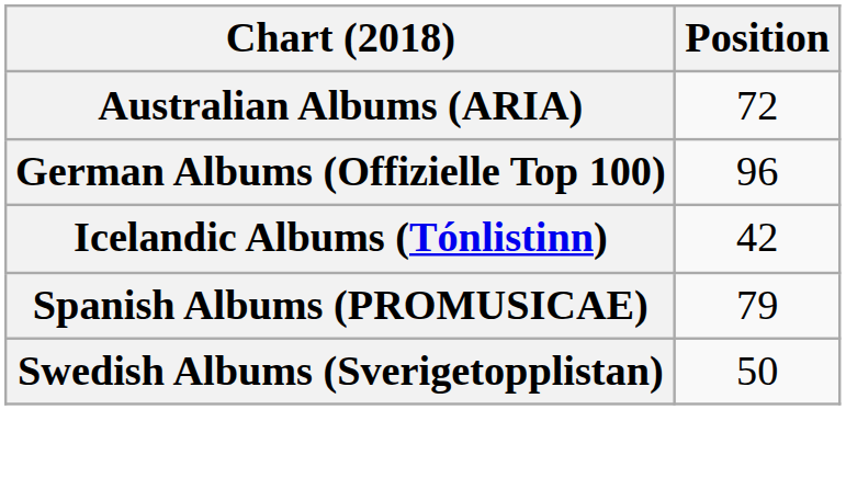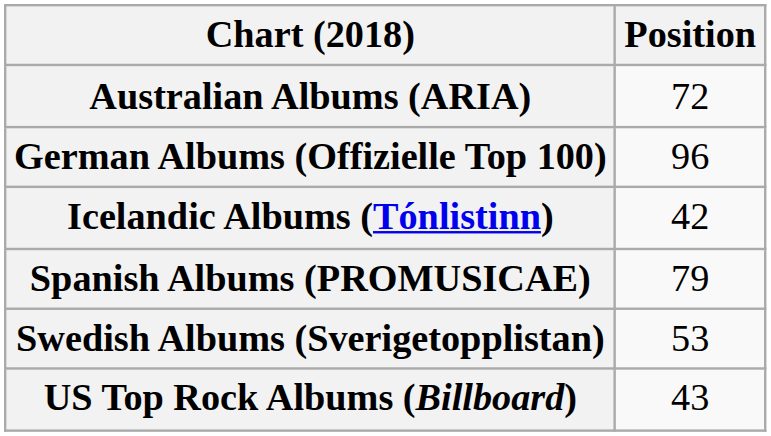 <table class="wikitable sortable plainrowheaders" style="text-align:center">
 <tr>
 <th scope="col">Chart (2018)</th>
 <th scope="col">Position</th>
 </tr>
 <tr>
 <th scope="row">Australian Albums (ARIA)</th>
 <td>72</td>
 </tr>
 <tr>
 <th scope="row">German Albums (Offizielle Top 100)</th>
 <td>96</td>
 </tr>
 <tr>
 <th scope="row">Icelandic Albums (<a href='#'>Tónlistinn</a>)</th>
 <td>42</td>
 </tr>
 <tr>
 <th scope="row">Spanish Albums (PROMUSICAE)</th>
 <td>79</td>
 </tr>
 <tr>
 <th scope="row">Swedish Albums (Sverigetopplistan)</th>
-<td>50</td>
+<td>53</td>
+</tr>
+<tr>
+<th scope="row">US Top Rock Albums (<em>Billboard</em>)</th>
+<td>43</td>
 </tr>
 </table>
